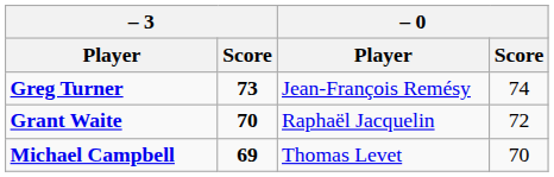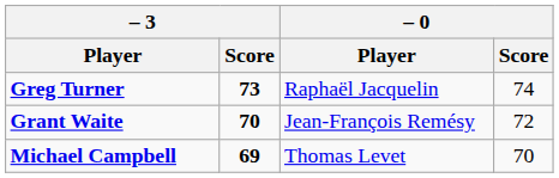 <table class=wikitable>
 <tr>
 <th colspan=2> – 3</th>
 <th colspan=2> – 0</th>
 </tr>
 <tr>
 <th width=155>Player</th>
 <th>Score</th>
 <th width=155>Player</th>
 <th>Score</th>
 </tr>
 <tr>
 <td><strong><a href='#'>Greg Turner</a></strong></td>
 <td align=center><strong>73</strong></td>
-<td><a href='#'>Jean-François Remésy</a></td>
+<td><a href='#'>Raphaël Jacquelin</a></td>
 <td align=center>74</td>
 </tr>
 <tr>
 <td><strong><a href='#'>Grant Waite</a></strong></td>
 <td align=center><strong>70</strong></td>
-<td><a href='#'>Raphaël Jacquelin</a></td>
+<td><a href='#'>Jean-François Remésy</a></td>
 <td align=center>72</td>
 </tr>
 <tr>
 <td><strong><a href='#'>Michael Campbell</a></strong></td>
 <td align=center><strong>69</strong></td>
 <td><a href='#'>Thomas Levet</a></td>
 <td align=center>70</td>
 </tr>
 </table>
